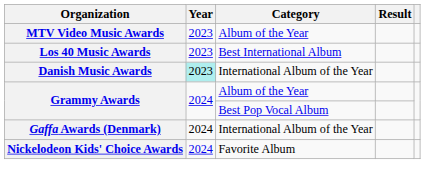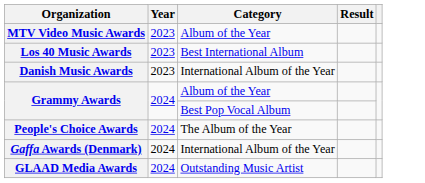 <table class="wikitable sortable plainrowheaders" style="border:none; margin:0;">
 <tr>
 <th scope="col">Organization</th>
 <th scope="col">Year</th>
 <th scope="col">Category</th>
 <th scope="col">Result</th>
 <th class="unsortable" scope="col"></th>
 </tr>
 <tr>
 <th scope="row"><a href='#'>MTV Video Music Awards</a></th>
 <td><a href='#'>2023</a></td>
 <td><a href='#'>Album of the Year</a></td>
 <td></td>
 <td style="text-align:center;"></td>
 </tr>
 <tr>
 <th scope="row"><a href='#'>Los 40 Music Awards</a></th>
 <td><a href='#'>2023</a></td>
 <td><a href='#'>Best International Album</a></td>
 <td></td>
 <td style="text-align:center"></td>
 </tr>
 <tr>
 <th scope="row"><a href='#'>Danish Music Awards</a></th>
-<td style="background: paleturquoise;">2023</td>
+<td>2023</td>
 <td>International Album of the Year</td>
 <td></td>
 <td style="text-align:center"></td>
 </tr>
 <tr>
 <th rowspan="2" scope="row"><a href='#'>Grammy Awards</a></th>
 <td rowspan="2"><a href='#'>2024</a></td>
 <td><a href='#'>Album of the Year</a></td>
 <td></td>
 <td rowspan="2" style="text-align:center;"></td>
 </tr>
 <tr>
 <td><a href='#'>Best Pop Vocal Album</a></td>
 <td></td>
 </tr>
 <tr>
+<th scope="row"><a href='#'>People's Choice Awards</a></th>
+<td><a href='#'>2024</a></td>
+<td>The Album of the Year</td>
+<td></td>
+<td style="text-align:center"></td>
+</tr>
+<tr>
 <th scope="row"><a href='#'><em>Gaffa</em> Awards (Denmark)</a></th>
 <td>2024</td>
 <td>International Album of the Year</td>
 <td></td>
 <td style="text-align:center"></td>
 </tr>
 <tr>
-<th scope="row"><a href='#'>Nickelodeon Kids' Choice Awards</a></th>
+<th scope="row"><a href='#'>GLAAD Media Awards</a></th>
 <td><a href='#'>2024</a></td>
-<td>Favorite Album</td>
+<td><a href='#'>Outstanding Music Artist</a></td>
 <td></td>
 <td style="text-align:center"></td>
 </tr>
 <tr>
 </tr>
 </table>
